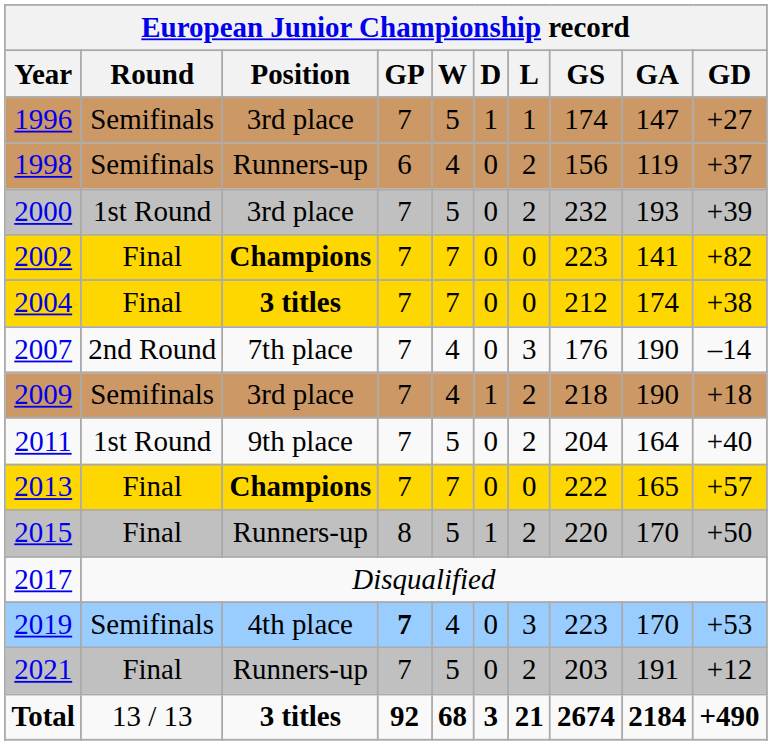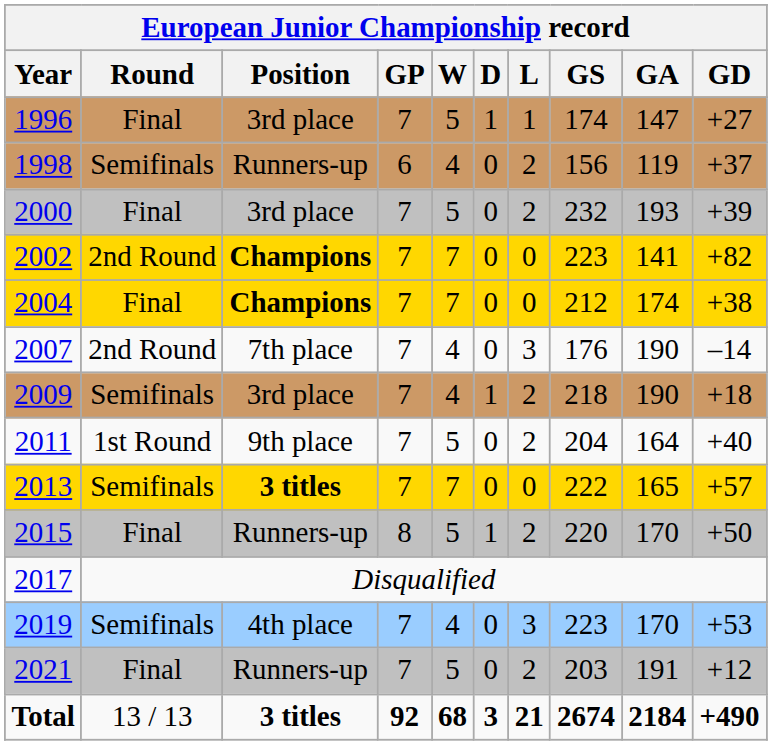 <table class="wikitable" style="text-align: center;">
 <tr>
 <th colspan=10><a href='#'>European Junior Championship</a> record</th>
 </tr>
 <tr>
 <th>Year</th>
 <th>Round</th>
 <th>Position</th>
 <th>GP</th>
 <th>W</th>
 <th>D</th>
 <th>L</th>
 <th>GS</th>
 <th>GA</th>
 <th>GD</th>
 </tr>
 <tr bgcolor=#cc9966>
 <td> <a href='#'>1996</a></td>
-<td>Semifinals</td>
+<td>Final</td>
 <td>3rd place</td>
 <td>7</td>
 <td>5</td>
 <td>1</td>
 <td>1</td>
 <td>174</td>
 <td>147</td>
 <td>+27</td>
 </tr>
 <tr bgcolor=#cc9966>
 <td> <a href='#'>1998</a></td>
 <td>Semifinals</td>
 <td>Runners-up</td>
 <td>6</td>
 <td>4</td>
 <td>0</td>
 <td>2</td>
 <td>156</td>
 <td>119</td>
 <td>+37</td>
 </tr>
 <tr bgcolor=silver>
 <td> <a href='#'>2000</a></td>
-<td>1st Round</td>
+<td>Final</td>
 <td>3rd place</td>
 <td>7</td>
 <td>5</td>
 <td>0</td>
 <td>2</td>
 <td>232</td>
 <td>193</td>
 <td>+39</td>
 </tr>
 <tr bgcolor=gold>
 <td> <a href='#'>2002</a></td>
-<td>Final</td>
+<td>2nd Round</td>
 <td><strong>Champions</strong></td>
 <td>7</td>
 <td>7</td>
 <td>0</td>
 <td>0</td>
 <td>223</td>
 <td>141</td>
 <td>+82</td>
 </tr>
 <tr bgcolor=gold>
 <td> <a href='#'>2004</a></td>
 <td>Final</td>
-<td><strong>3 titles</strong></td>
+<td><strong>Champions</strong></td>
 <td>7</td>
 <td>7</td>
 <td>0</td>
 <td>0</td>
 <td>212</td>
 <td>174</td>
 <td>+38</td>
 </tr>
 <tr>
 <td> <a href='#'>2007</a></td>
 <td>2nd Round</td>
 <td>7th place</td>
 <td>7</td>
 <td>4</td>
 <td>0</td>
 <td>3</td>
 <td>176</td>
 <td>190</td>
 <td>–14</td>
 </tr>
 <tr bgcolor=#cc9966>
 <td> <a href='#'>2009</a></td>
 <td>Semifinals</td>
 <td>3rd place</td>
 <td>7</td>
 <td>4</td>
 <td>1</td>
 <td>2</td>
 <td>218</td>
 <td>190</td>
 <td>+18</td>
 </tr>
 <tr>
 <td> <a href='#'>2011</a></td>
 <td>1st Round</td>
 <td>9th place</td>
 <td>7</td>
 <td>5</td>
 <td>0</td>
 <td>2</td>
 <td>204</td>
 <td>164</td>
 <td>+40</td>
 </tr>
 <tr bgcolor=gold>
 <td> <a href='#'>2013</a></td>
-<td>Final</td>
-<td><strong>Champions</strong></td>
+<td>Semifinals</td>
+<td><strong>3 titles</strong></td>
 <td>7</td>
 <td>7</td>
 <td>0</td>
 <td>0</td>
 <td>222</td>
 <td>165</td>
 <td>+57</td>
 </tr>
 <tr bgcolor=silver>
 <td> <a href='#'>2015</a></td>
 <td>Final</td>
 <td>Runners-up</td>
 <td>8</td>
 <td>5</td>
 <td>1</td>
 <td>2</td>
 <td>220</td>
 <td>170</td>
 <td>+50</td>
 </tr>
 <tr>
 <td> <a href='#'>2017</a></td>
 <td colspan=9><em>Disqualified</em></td>
 </tr>
 <tr bgcolor=#9acdff>
 <td> <a href='#'>2019</a></td>
 <td>Semifinals</td>
 <td>4th place</td>
-<td><strong>7</strong></td>
+<td>7</td>
 <td>4</td>
 <td>0</td>
 <td>3</td>
 <td>223</td>
 <td>170</td>
 <td>+53</td>
 </tr>
 <tr bgcolor=silver>
 <td> <a href='#'>2021</a></td>
 <td>Final</td>
 <td>Runners-up</td>
 <td>7</td>
 <td>5</td>
 <td>0</td>
 <td>2</td>
 <td>203</td>
 <td>191</td>
 <td>+12</td>
 </tr>
 <tr>
 <td><strong>Total</strong></td>
 <td>13 / 13</td>
 <td><strong>3 titles</strong></td>
 <td><strong>92</strong></td>
 <td><strong>68</strong></td>
 <td><strong>3</strong></td>
 <td><strong>21</strong></td>
 <td><strong>2674</strong></td>
 <td><strong>2184</strong></td>
 <td><strong>+490</strong></td>
 </tr>
 </table>
